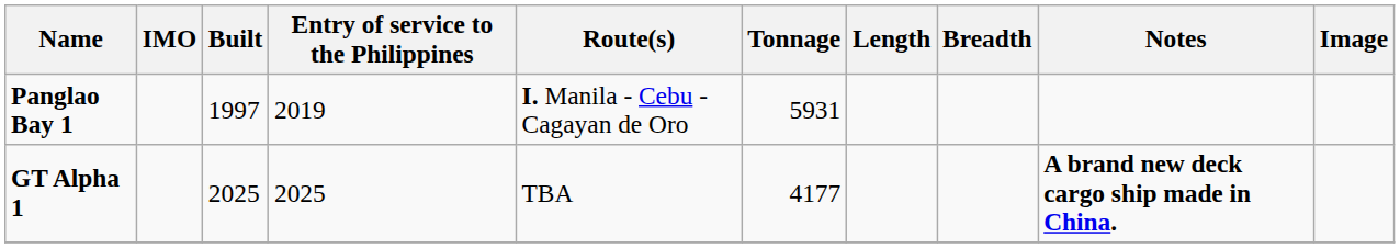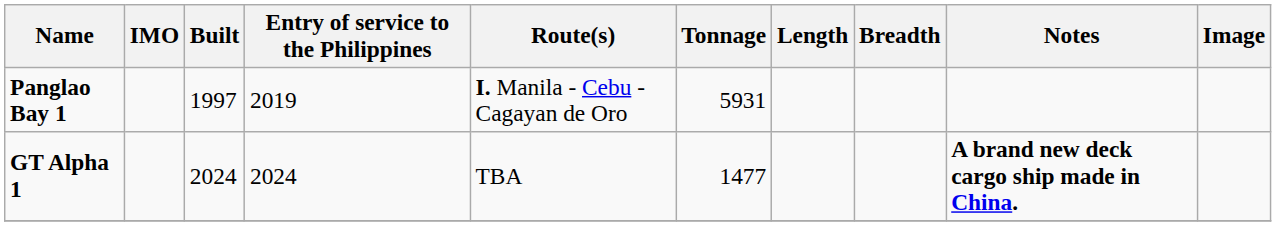 <table class="wikitable sortable">
 <tr>
 <th><strong>Name</strong></th>
 <th><strong>IMO</strong></th>
 <th><strong>Built</strong></th>
 <th><strong>Entry of service to the Philippines</strong></th>
 <th><strong>Route(s)</strong></th>
 <th><strong>Tonnage</strong></th>
 <th><strong>Length</strong></th>
 <th><strong>Breadth</strong></th>
 <th><strong>Notes</strong></th>
 <th><strong>Image</strong></th>
 </tr>
 <tr>
 <td><strong>Panglao Bay 1</strong></td>
 <td></td>
 <td>1997</td>
 <td>2019</td>
 <td><strong>I.</strong> Manila - <a href='#'>Cebu</a> - Cagayan de Oro</td>
 <td align="right">5931</td>
 <td></td>
 <td></td>
 <td></td>
 <td></td>
 </tr>
 <tr>
 <td><strong>GT Alpha 1</strong></td>
 <td></td>
-<td>2025</td>
-<td>2025</td>
+<td>2024</td>
+<td>2024</td>
 <td>TBA</td>
-<td align="right">4177</td>
+<td align="right">1477</td>
 <td></td>
 <td></td>
 <td><strong>A brand new deck cargo ship made in <a href='#'>China</a>.</strong></td>
 <td></td>
 </tr>
 <tr>
 </tr>
 </table>
